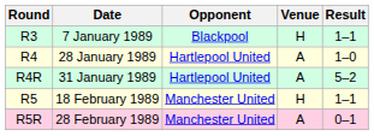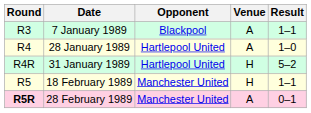 <table class="wikitable" style="text-align:center">
 <tr>
 <th>Round</th>
 <th>Date</th>
 <th>Opponent</th>
 <th>Venue</th>
 <th>Result</th>
 </tr>
 <tr style="background-color: #d0ffe3;">
 <td>R3</td>
 <td>7 January 1989</td>
 <td><a href='#'>Blackpool</a></td>
-<td>H</td>
+<td>A</td>
 <td>1–1</td>
 </tr>
 <tr style="background-color: #ffffdd;">
 <td>R4</td>
 <td>28 January 1989</td>
 <td><a href='#'>Hartlepool United</a></td>
 <td>A</td>
 <td>1–0</td>
 </tr>
 <tr style="background-color: #d0ffe3;">
 <td>R4R</td>
 <td>31 January 1989</td>
 <td><a href='#'>Hartlepool United</a></td>
-<td>A</td>
+<td>H</td>
 <td>5–2</td>
 </tr>
 <tr style="background-color: #ffffdd;">
 <td>R5</td>
 <td>18 February 1989</td>
 <td><a href='#'>Manchester United</a></td>
 <td>H</td>
 <td>1–1</td>
 </tr>
 <tr style="background-color: #ffd0e3;">
-<td>R5R</td>
+<td><strong>R5R</strong></td>
 <td>28 February 1989</td>
 <td><a href='#'>Manchester United</a></td>
 <td>A</td>
 <td>0–1</td>
 </tr>
 </table>
